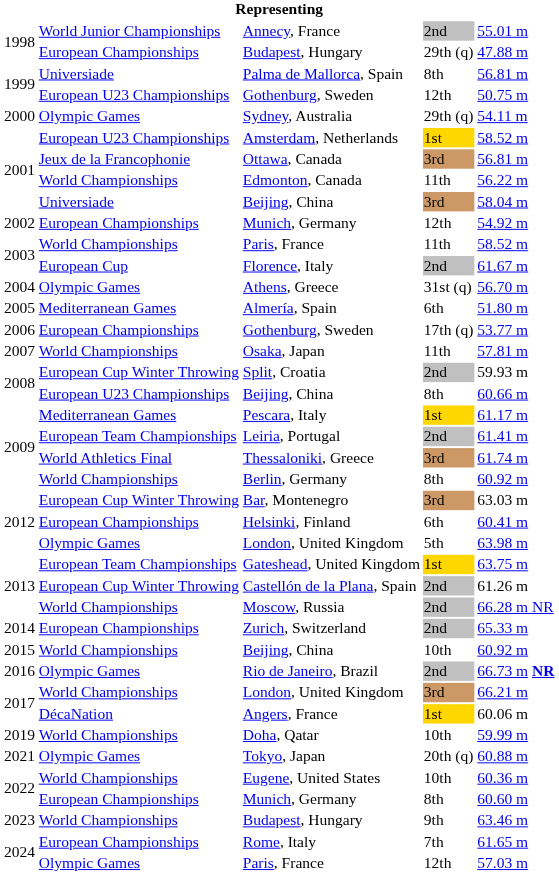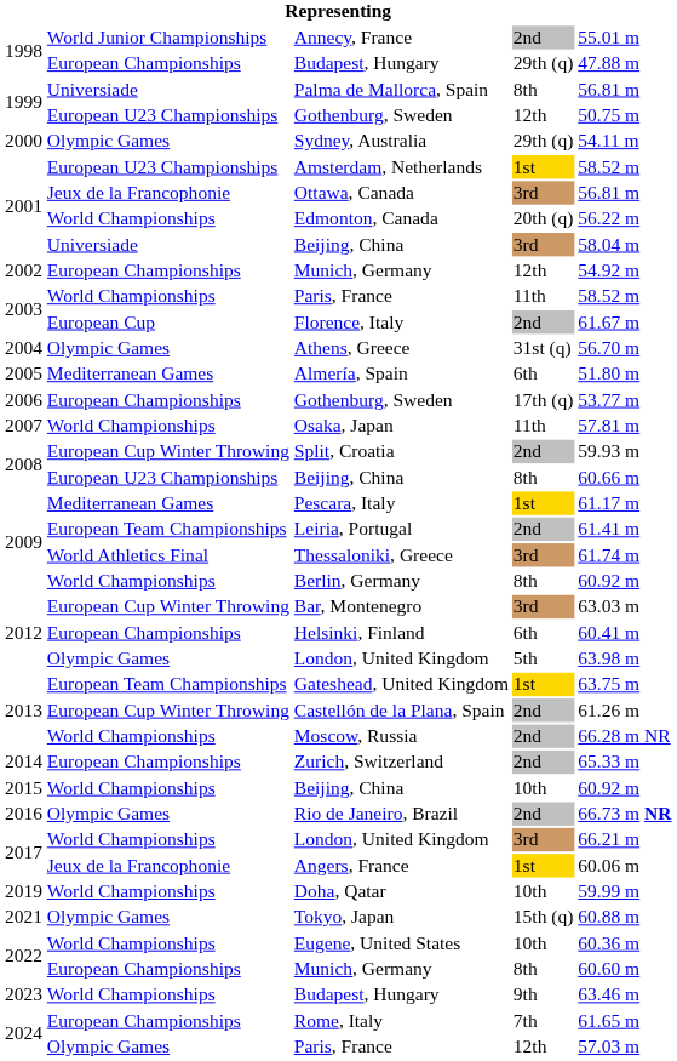 <table>
 <tr>
 <th colspan="5">Representing </th>
 </tr>
 <tr>
 <td rowspan=2>1998</td>
 <td><a href='#'>World Junior Championships</a></td>
 <td><a href='#'>Annecy</a>, France</td>
 <td bgcolor="silver">2nd</td>
 <td><a href='#'>55.01 m</a></td>
 </tr>
 <tr>
 <td><a href='#'>European Championships</a></td>
 <td><a href='#'>Budapest</a>, Hungary</td>
 <td>29th (q)</td>
 <td><a href='#'>47.88 m</a></td>
 </tr>
 <tr>
 <td rowspan=2>1999</td>
 <td><a href='#'>Universiade</a></td>
 <td><a href='#'>Palma de Mallorca</a>, Spain</td>
 <td>8th</td>
 <td><a href='#'>56.81 m</a></td>
 </tr>
 <tr>
 <td><a href='#'>European U23 Championships</a></td>
 <td><a href='#'>Gothenburg</a>, Sweden</td>
 <td>12th</td>
 <td><a href='#'>50.75 m</a></td>
 </tr>
 <tr>
 <td>2000</td>
 <td><a href='#'>Olympic Games</a></td>
 <td><a href='#'>Sydney</a>, Australia</td>
 <td>29th (q)</td>
 <td><a href='#'>54.11 m</a></td>
 </tr>
 <tr>
 <td rowspan=4>2001</td>
 <td><a href='#'>European U23 Championships</a></td>
 <td><a href='#'>Amsterdam</a>, Netherlands</td>
 <td bgcolor=gold>1st</td>
 <td><a href='#'>58.52 m</a></td>
 </tr>
 <tr>
 <td><a href='#'>Jeux de la Francophonie</a></td>
 <td><a href='#'>Ottawa</a>, Canada</td>
 <td bgcolor=cc9966>3rd</td>
 <td><a href='#'>56.81 m</a></td>
 </tr>
 <tr>
 <td><a href='#'>World Championships</a></td>
 <td><a href='#'>Edmonton</a>, Canada</td>
-<td>11th</td>
+<td>20th (q)</td>
 <td><a href='#'>56.22 m</a></td>
 </tr>
 <tr>
 <td><a href='#'>Universiade</a></td>
 <td><a href='#'>Beijing</a>, China</td>
 <td bgcolor="cc9966">3rd</td>
 <td><a href='#'>58.04 m</a></td>
 </tr>
 <tr>
 <td>2002</td>
 <td><a href='#'>European Championships</a></td>
 <td><a href='#'>Munich</a>, Germany</td>
 <td>12th</td>
 <td><a href='#'>54.92 m</a></td>
 </tr>
 <tr>
 <td rowspan=2>2003</td>
 <td><a href='#'>World Championships</a></td>
 <td><a href='#'>Paris</a>, France</td>
 <td>11th</td>
 <td><a href='#'>58.52 m</a></td>
 </tr>
 <tr>
 <td><a href='#'>European Cup</a></td>
 <td><a href='#'>Florence</a>, Italy</td>
 <td bgcolor="silver">2nd</td>
 <td><a href='#'>61.67 m</a></td>
 </tr>
 <tr>
 <td>2004</td>
 <td><a href='#'>Olympic Games</a></td>
 <td><a href='#'>Athens</a>, Greece</td>
 <td>31st (q)</td>
 <td><a href='#'>56.70 m</a></td>
 </tr>
 <tr>
 <td>2005</td>
 <td><a href='#'>Mediterranean Games</a></td>
 <td><a href='#'>Almería</a>, Spain</td>
 <td>6th</td>
 <td><a href='#'>51.80 m</a></td>
 </tr>
 <tr>
 <td>2006</td>
 <td><a href='#'>European Championships</a></td>
 <td><a href='#'>Gothenburg</a>, Sweden</td>
 <td>17th (q)</td>
 <td><a href='#'>53.77 m</a></td>
 </tr>
 <tr>
 <td>2007</td>
 <td><a href='#'>World Championships</a></td>
 <td><a href='#'>Osaka</a>, Japan</td>
 <td>11th</td>
 <td><a href='#'>57.81 m</a></td>
 </tr>
 <tr>
 <td rowspan=2>2008</td>
 <td><a href='#'>European Cup Winter Throwing</a></td>
 <td><a href='#'>Split</a>, Croatia</td>
 <td bgcolor="silver">2nd</td>
 <td>59.93 m</td>
 </tr>
 <tr>
 <td><a href='#'>European U23 Championships</a></td>
 <td><a href='#'>Beijing</a>, China</td>
 <td>8th</td>
 <td><a href='#'>60.66 m</a></td>
 </tr>
 <tr>
 <td rowspan=4>2009</td>
 <td><a href='#'>Mediterranean Games</a></td>
 <td><a href='#'>Pescara</a>, Italy</td>
 <td bgcolor="gold">1st</td>
 <td><a href='#'>61.17 m</a></td>
 </tr>
 <tr>
 <td><a href='#'>European Team Championships</a></td>
 <td><a href='#'>Leiria</a>, Portugal</td>
 <td bgcolor="silver">2nd</td>
 <td><a href='#'>61.41 m</a></td>
 </tr>
 <tr>
 <td><a href='#'>World Athletics Final</a></td>
 <td><a href='#'>Thessaloniki</a>, Greece</td>
 <td bgcolor="cc9966">3rd</td>
 <td><a href='#'>61.74 m</a></td>
 </tr>
 <tr>
 <td><a href='#'>World Championships</a></td>
 <td><a href='#'>Berlin</a>, Germany</td>
 <td>8th</td>
 <td><a href='#'>60.92 m</a></td>
 </tr>
 <tr>
 <td rowspan=3>2012</td>
 <td><a href='#'>European Cup Winter Throwing</a></td>
 <td><a href='#'>Bar</a>, Montenegro</td>
 <td bgcolor="cc9966">3rd</td>
 <td>63.03 m</td>
 </tr>
 <tr>
 <td><a href='#'>European Championships</a></td>
 <td><a href='#'>Helsinki</a>, Finland</td>
 <td>6th</td>
 <td><a href='#'>60.41 m</a></td>
 </tr>
 <tr>
 <td><a href='#'>Olympic Games</a></td>
 <td><a href='#'>London</a>, United Kingdom</td>
 <td>5th</td>
 <td><a href='#'>63.98 m</a></td>
 </tr>
 <tr>
 <td rowspan=3>2013</td>
 <td><a href='#'>European Team Championships</a></td>
 <td><a href='#'>Gateshead</a>, United Kingdom</td>
 <td bgcolor="gold">1st</td>
 <td><a href='#'>63.75 m</a></td>
 </tr>
 <tr>
 <td><a href='#'>European Cup Winter Throwing</a></td>
 <td><a href='#'>Castellón de la Plana</a>, Spain</td>
 <td bgcolor="silver">2nd</td>
 <td>61.26 m</td>
 </tr>
 <tr>
 <td><a href='#'>World Championships</a></td>
 <td><a href='#'>Moscow</a>, Russia</td>
 <td bgcolor="silver">2nd</td>
 <td><a href='#'>66.28 m NR</a></td>
 </tr>
 <tr>
 <td>2014</td>
 <td><a href='#'>European Championships</a></td>
 <td><a href='#'>Zurich</a>, Switzerland</td>
 <td bgcolor="silver">2nd</td>
 <td><a href='#'>65.33 m</a></td>
 </tr>
 <tr>
 <td>2015</td>
 <td><a href='#'>World Championships</a></td>
 <td><a href='#'>Beijing</a>, China</td>
 <td>10th</td>
 <td><a href='#'>60.92 m</a></td>
 </tr>
 <tr>
 <td>2016</td>
 <td><a href='#'>Olympic Games</a></td>
 <td><a href='#'>Rio de Janeiro</a>, Brazil</td>
 <td bgcolor="silver">2nd</td>
 <td><a href='#'>66.73 m</a> <strong><a href='#'>NR</a></strong></td>
 </tr>
 <tr>
 <td rowspan=2>2017</td>
 <td><a href='#'>World Championships</a></td>
 <td><a href='#'>London</a>, United Kingdom</td>
 <td bgcolor="cc9966">3rd</td>
 <td><a href='#'>66.21 m</a></td>
 </tr>
 <tr>
-<td><a href='#'>DécaNation</a></td>
+<td><a href='#'>Jeux de la Francophonie</a></td>
 <td><a href='#'>Angers</a>, France</td>
 <td bgcolor=gold>1st</td>
 <td>60.06 m</td>
 </tr>
 <tr>
 <td>2019</td>
 <td><a href='#'>World Championships</a></td>
 <td><a href='#'>Doha</a>, Qatar</td>
 <td>10th</td>
 <td><a href='#'>59.99 m</a></td>
 </tr>
 <tr>
 <td>2021</td>
 <td><a href='#'>Olympic Games</a></td>
 <td><a href='#'>Tokyo</a>, Japan</td>
-<td>20th (q)</td>
+<td>15th (q)</td>
 <td><a href='#'>60.88 m</a></td>
 </tr>
 <tr>
 <td rowspan=2>2022</td>
 <td><a href='#'>World Championships</a></td>
 <td><a href='#'>Eugene</a>, United States</td>
 <td>10th</td>
 <td><a href='#'>60.36 m</a></td>
 </tr>
 <tr>
 <td><a href='#'>European Championships</a></td>
 <td><a href='#'>Munich</a>, Germany</td>
 <td>8th</td>
 <td><a href='#'>60.60 m</a></td>
 </tr>
 <tr>
 <td>2023</td>
 <td><a href='#'>World Championships</a></td>
 <td><a href='#'>Budapest</a>, Hungary</td>
 <td>9th</td>
 <td><a href='#'>63.46 m</a></td>
 </tr>
 <tr>
 <td rowspan=2>2024</td>
 <td><a href='#'>European Championships</a></td>
 <td><a href='#'>Rome</a>, Italy</td>
 <td>7th</td>
 <td><a href='#'>61.65 m</a></td>
 </tr>
 <tr>
 <td><a href='#'>Olympic Games</a></td>
 <td><a href='#'>Paris</a>, France</td>
 <td>12th</td>
 <td><a href='#'>57.03 m</a></td>
 </tr>
 </table>
